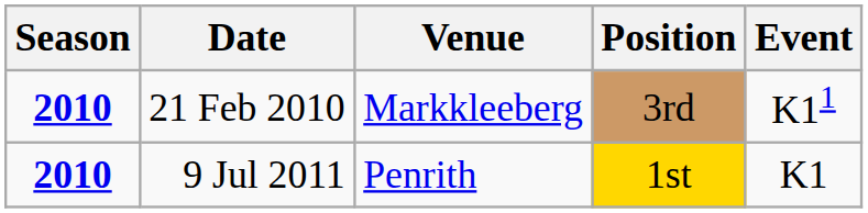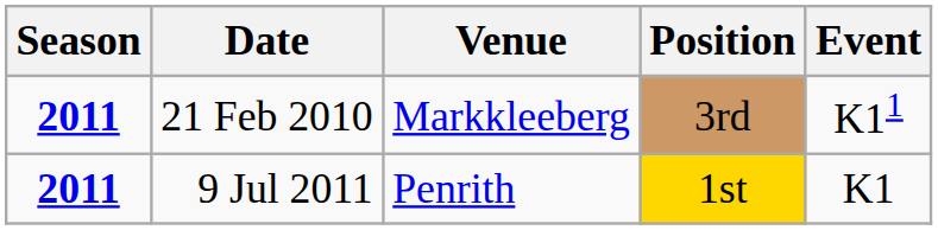 <table class="wikitable" style="text-align:center; font-size:95%;">
 <tr>
 <th>Season</th>
 <th>Date</th>
 <th>Venue</th>
 <th>Position</th>
 <th>Event</th>
 </tr>
 <tr>
-<td><strong><a href='#'>2010</a></strong></td>
+<td><strong><a href='#'>2011</a></strong></td>
 <td align=right>21 Feb 2010</td>
 <td align=left><a href='#'>Markkleeberg</a></td>
 <td bgcolor=cc9966>3rd</td>
 <td>K1<sup><a href='#'>1</a></sup></td>
 </tr>
 <tr>
-<td><strong><a href='#'>2010</a></strong></td>
+<td><strong><a href='#'>2011</a></strong></td>
 <td align=right>9 Jul 2011</td>
 <td align=left><a href='#'>Penrith</a></td>
 <td bgcolor=gold>1st</td>
 <td>K1</td>
 </tr>
 </table>
